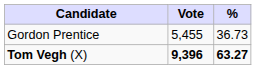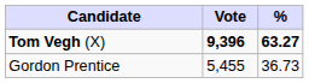 <table class="wikitable">
 <tr>
 <th style="background:#ddf; width:200px;">Candidate</th>
 <th style="background:#ddf; width:50px;">Vote</th>
 <th style="background:#ddf; width:30px;">%</th>
 </tr>
 <tr>
+<td><strong>Tom Vegh</strong> (X)</td>
+<td><strong>9,396</strong></td>
+<td><strong>63.27</strong></td>
+</tr>
+<tr>
 <td>Gordon Prentice</td>
 <td>5,455</td>
 <td>36.73</td>
 </tr>
-<tr>
-<td><strong>Tom Vegh</strong> (X)</td>
-<td><strong>9,396</strong></td>
-<td><strong>63.27</strong></td>
-</tr>
 </table>
